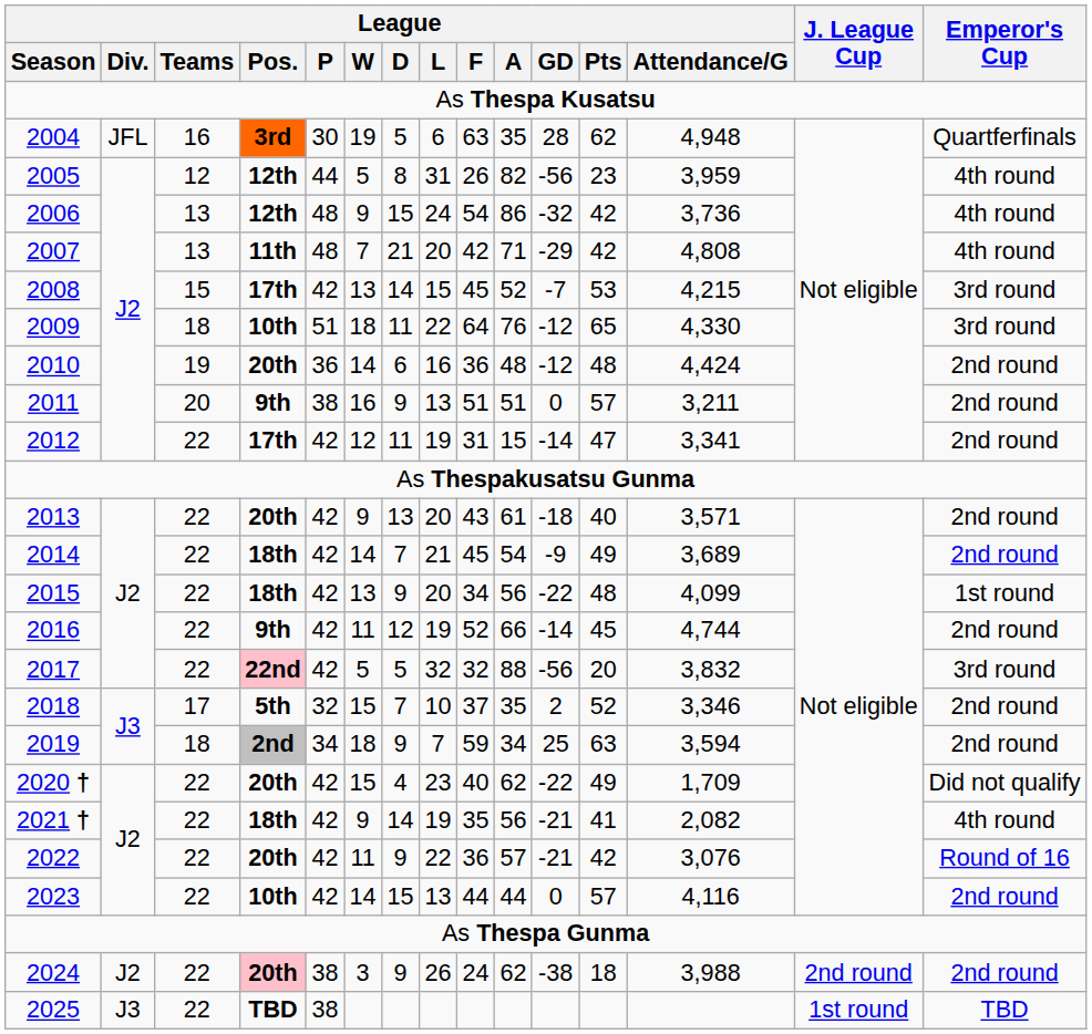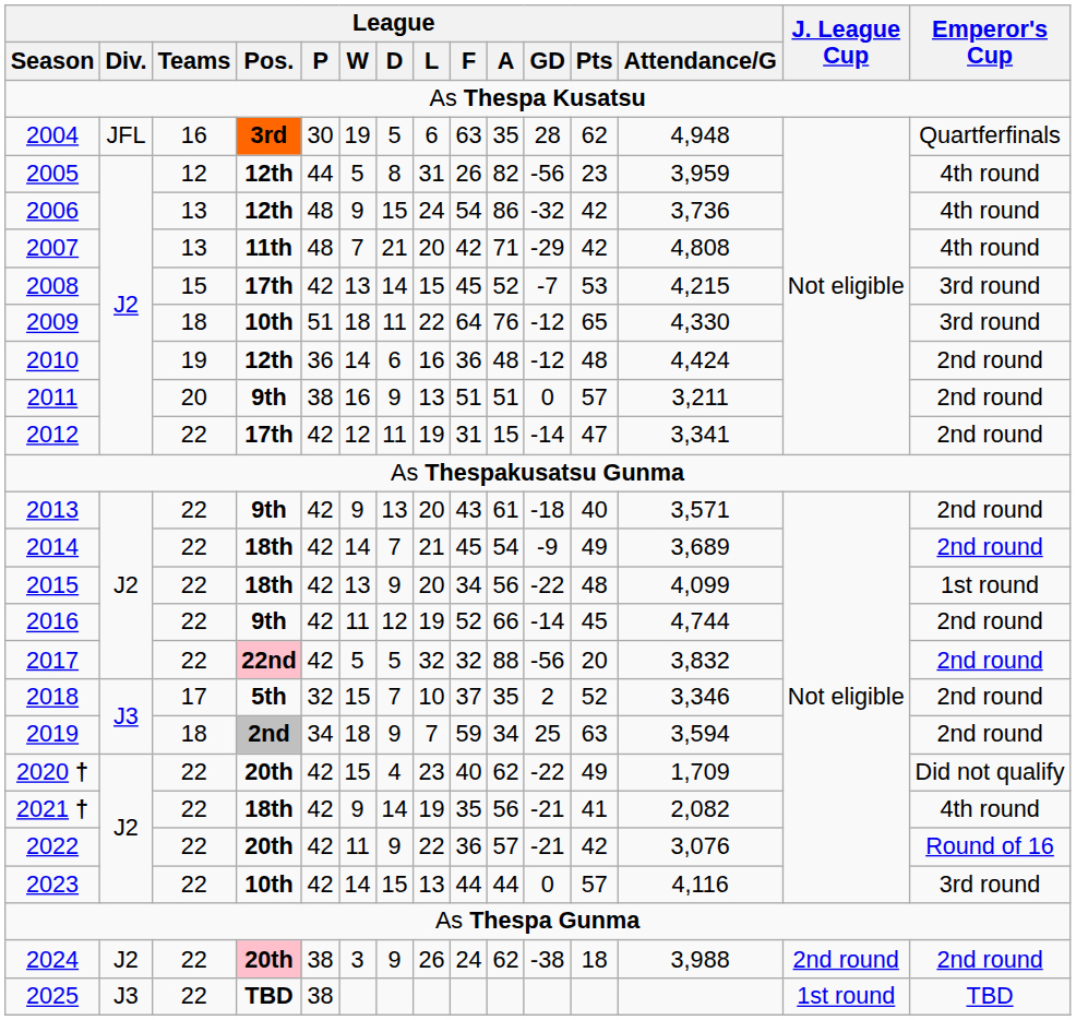 <table class="wikitable" style="text-align:center">
 <tr>
 <th colspan="13">League</th>
 <th rowspan="2"><a href='#'>J. League<br>Cup</a></th>
 <th rowspan="2"><a href='#'>Emperor's<br>Cup</a></th>
 </tr>
 <tr>
 <th>Season</th>
 <th>Div.</th>
 <th>Teams</th>
 <th>Pos.</th>
 <th>P</th>
 <th>W</th>
 <th>D</th>
 <th>L</th>
 <th>F</th>
 <th>A</th>
 <th>GD</th>
 <th>Pts</th>
 <th>Attendance/G</th>
 </tr>
 <tr>
 <td colspan="15">As <strong>Thespa Kusatsu</strong></td>
 </tr>
 <tr>
 <td><a href='#'>2004</a></td>
 <td>JFL</td>
 <td>16</td>
 <td bgcolor=ff6600><strong>3rd</strong></td>
 <td>30</td>
 <td>19</td>
 <td>5</td>
 <td>6</td>
 <td>63</td>
 <td>35</td>
 <td>28</td>
 <td>62</td>
 <td>4,948</td>
 <td rowspan="9">Not eligible</td>
 <td>Quartferfinals</td>
 </tr>
 <tr>
 <td><a href='#'>2005</a></td>
 <td rowspan="8"><a href='#'>J2</a></td>
 <td>12</td>
 <td><strong>12th</strong></td>
 <td>44</td>
 <td>5</td>
 <td>8</td>
 <td>31</td>
 <td>26</td>
 <td>82</td>
 <td>-56</td>
 <td>23</td>
 <td>3,959</td>
 <td>4th round</td>
 </tr>
 <tr>
 <td><a href='#'>2006</a></td>
 <td>13</td>
 <td><strong>12th</strong></td>
 <td>48</td>
 <td>9</td>
 <td>15</td>
 <td>24</td>
 <td>54</td>
 <td>86</td>
 <td>-32</td>
 <td>42</td>
 <td>3,736</td>
 <td>4th round</td>
 </tr>
 <tr>
 <td><a href='#'>2007</a></td>
 <td>13</td>
 <td><strong>11th</strong></td>
 <td>48</td>
 <td>7</td>
 <td>21</td>
 <td>20</td>
 <td>42</td>
 <td>71</td>
 <td>-29</td>
 <td>42</td>
 <td>4,808</td>
 <td>4th round</td>
 </tr>
 <tr>
 <td><a href='#'>2008</a></td>
 <td>15</td>
 <td><strong>17th</strong></td>
 <td>42</td>
 <td>13</td>
 <td>14</td>
 <td>15</td>
 <td>45</td>
 <td>52</td>
 <td>-7</td>
 <td>53</td>
 <td>4,215</td>
 <td>3rd round</td>
 </tr>
 <tr>
 <td><a href='#'>2009</a></td>
 <td>18</td>
 <td><strong>10th</strong></td>
 <td>51</td>
 <td>18</td>
 <td>11</td>
 <td>22</td>
 <td>64</td>
 <td>76</td>
 <td>-12</td>
 <td>65</td>
 <td>4,330</td>
 <td>3rd round</td>
 </tr>
 <tr>
 <td><a href='#'>2010</a></td>
 <td>19</td>
-<td><strong>20th</strong></td>
+<td><strong>12th</strong></td>
 <td>36</td>
 <td>14</td>
 <td>6</td>
 <td>16</td>
 <td>36</td>
 <td>48</td>
 <td>-12</td>
 <td>48</td>
 <td>4,424</td>
 <td>2nd round</td>
 </tr>
 <tr>
 <td><a href='#'>2011</a></td>
 <td>20</td>
 <td><strong>9th</strong></td>
 <td>38</td>
 <td>16</td>
 <td>9</td>
 <td>13</td>
 <td>51</td>
 <td>51</td>
 <td>0</td>
 <td>57</td>
 <td>3,211</td>
 <td>2nd round</td>
 </tr>
 <tr>
 <td><a href='#'>2012</a></td>
 <td>22</td>
 <td><strong>17th</strong></td>
 <td>42</td>
 <td>12</td>
 <td>11</td>
 <td>19</td>
 <td>31</td>
 <td>15</td>
 <td>-14</td>
 <td>47</td>
 <td>3,341</td>
 <td>2nd round</td>
 </tr>
 <tr>
 <td colspan="15">As <strong>Thespakusatsu Gunma</strong></td>
 </tr>
 <tr>
 <td><a href='#'>2013</a></td>
 <td rowspan="5">J2</td>
 <td>22</td>
-<td><strong>20th</strong></td>
+<td><strong>9th</strong></td>
 <td>42</td>
 <td>9</td>
 <td>13</td>
 <td>20</td>
 <td>43</td>
 <td>61</td>
 <td>-18</td>
 <td>40</td>
 <td>3,571</td>
 <td rowspan="11">Not eligible</td>
 <td>2nd round</td>
 </tr>
 <tr>
 <td><a href='#'>2014</a></td>
 <td>22</td>
 <td><strong>18th</strong></td>
 <td>42</td>
 <td>14</td>
 <td>7</td>
 <td>21</td>
 <td>45</td>
 <td>54</td>
 <td>-9</td>
 <td>49</td>
 <td>3,689</td>
 <td><a href='#'>2nd round</a></td>
 </tr>
 <tr>
 <td><a href='#'>2015</a></td>
 <td>22</td>
 <td><strong>18th</strong></td>
 <td>42</td>
 <td>13</td>
 <td>9</td>
 <td>20</td>
 <td>34</td>
 <td>56</td>
 <td>-22</td>
 <td>48</td>
 <td>4,099</td>
 <td>1st round</td>
 </tr>
 <tr>
 <td><a href='#'>2016</a></td>
 <td>22</td>
 <td><strong>9th</strong></td>
 <td>42</td>
 <td>11</td>
 <td>12</td>
 <td>19</td>
 <td>52</td>
 <td>66</td>
 <td>-14</td>
 <td>45</td>
 <td>4,744</td>
 <td>2nd round</td>
 </tr>
 <tr>
 <td><a href='#'>2017</a></td>
 <td>22</td>
 <td bgcolor="pink"><strong>22nd</strong></td>
 <td>42</td>
 <td>5</td>
 <td>5</td>
 <td>32</td>
 <td>32</td>
 <td>88</td>
 <td>-56</td>
 <td>20</td>
 <td>3,832</td>
-<td>3rd round</td>
+<td><a href='#'>2nd round</a></td>
 </tr>
 <tr>
 <td><a href='#'>2018</a></td>
 <td rowspan="2"><a href='#'>J3</a></td>
 <td>17</td>
 <td><strong>5th</strong></td>
 <td>32</td>
 <td>15</td>
 <td>7</td>
 <td>10</td>
 <td>37</td>
 <td>35</td>
 <td>2</td>
 <td>52</td>
 <td>3,346</td>
 <td>2nd round</td>
 </tr>
 <tr>
 <td><a href='#'>2019</a></td>
 <td>18</td>
 <td bgcolor="silver"><strong>2nd</strong></td>
 <td>34</td>
 <td>18</td>
 <td>9</td>
 <td>7</td>
 <td>59</td>
 <td>34</td>
 <td>25</td>
 <td>63</td>
 <td>3,594</td>
 <td>2nd round</td>
 </tr>
 <tr>
 <td><a href='#'>2020</a> <strong>†</strong></td>
 <td rowspan="4">J2</td>
 <td>22</td>
 <td><strong>20th</strong></td>
 <td>42</td>
 <td>15</td>
 <td>4</td>
 <td>23</td>
 <td>40</td>
 <td>62</td>
 <td>-22</td>
 <td>49</td>
 <td>1,709</td>
 <td>Did not qualify</td>
 </tr>
 <tr>
 <td><a href='#'>2021</a> <strong>†</strong></td>
 <td>22</td>
 <td><strong>18th</strong></td>
 <td>42</td>
 <td>9</td>
 <td>14</td>
 <td>19</td>
 <td>35</td>
 <td>56</td>
 <td>-21</td>
 <td>41</td>
 <td>2,082</td>
 <td>4th round</td>
 </tr>
 <tr>
 <td><a href='#'>2022</a></td>
 <td>22</td>
 <td><strong>20th</strong></td>
 <td>42</td>
 <td>11</td>
 <td>9</td>
 <td>22</td>
 <td>36</td>
 <td>57</td>
 <td>-21</td>
 <td>42</td>
 <td>3,076</td>
 <td><a href='#'>Round of 16</a></td>
 </tr>
 <tr>
 <td><a href='#'>2023</a></td>
 <td>22</td>
 <td><strong>10th</strong></td>
 <td>42</td>
 <td>14</td>
 <td>15</td>
 <td>13</td>
 <td>44</td>
 <td>44</td>
 <td>0</td>
 <td>57</td>
 <td>4,116</td>
-<td><a href='#'>2nd round</a></td>
+<td>3rd round</td>
 </tr>
 <tr>
 <td colspan="15">As <strong>Thespa Gunma</strong></td>
 </tr>
 <tr>
 <td><a href='#'>2024</a></td>
 <td>J2</td>
 <td>22</td>
 <td bgcolor="pink"><strong>20th</strong></td>
 <td>38</td>
 <td>3</td>
 <td>9</td>
 <td>26</td>
 <td>24</td>
 <td>62</td>
 <td>-38</td>
 <td>18</td>
 <td>3,988</td>
 <td><a href='#'>2nd round</a></td>
 <td><a href='#'>2nd round</a></td>
 </tr>
 <tr>
 <td><a href='#'>2025</a></td>
 <td>J3</td>
 <td>22</td>
 <td><strong>TBD</strong></td>
 <td>38</td>
 <td></td>
 <td></td>
 <td></td>
 <td></td>
 <td></td>
 <td></td>
 <td></td>
 <td></td>
 <td><a href='#'>1st round</a></td>
 <td><a href='#'>TBD</a></td>
 </tr>
 <tr>
 </tr>
 </table>
